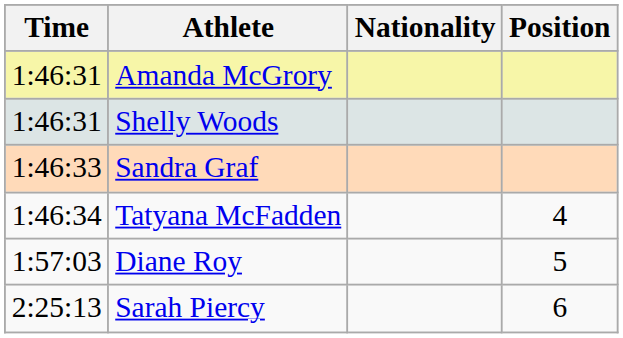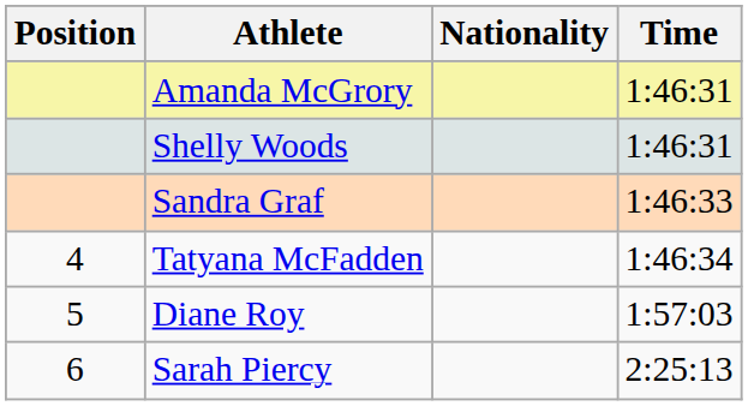 <table class="wikitable sortable">
 <tr>
-<th>Time</th>
+<th>Position</th>
 <th>Athlete</th>
 <th>Nationality</th>
-<th>Position</th>
+<th>Time</th>
 </tr>
 <tr bgcolor="#F7F6A8">
-<td>1:46:31 </td>
+<td align=center></td>
 <td><a href='#'>Amanda McGrory</a></td>
 <td></td>
-<td align=center></td>
+<td>1:46:31 </td>
 </tr>
 <tr bgcolor="#DCE5E5">
-<td>1:46:31</td>
+<td align=center></td>
 <td><a href='#'>Shelly Woods</a></td>
 <td></td>
-<td align=center></td>
+<td>1:46:31</td>
 </tr>
 <tr bgcolor="#FFDAB9">
-<td>1:46:33</td>
+<td align=center></td>
 <td><a href='#'>Sandra Graf</a></td>
 <td></td>
-<td align=center></td>
+<td>1:46:33</td>
 </tr>
 <tr>
-<td>1:46:34</td>
+<td align=center>4</td>
 <td><a href='#'>Tatyana McFadden</a></td>
 <td></td>
-<td align=center>4</td>
+<td>1:46:34</td>
 </tr>
 <tr>
-<td>1:57:03</td>
+<td align=center>5</td>
 <td><a href='#'>Diane Roy</a></td>
 <td></td>
-<td align=center>5</td>
+<td>1:57:03</td>
 </tr>
 <tr>
-<td>2:25:13</td>
+<td align=center>6</td>
 <td><a href='#'>Sarah Piercy</a></td>
 <td></td>
-<td align=center>6</td>
+<td>2:25:13</td>
 </tr>
 </table>
